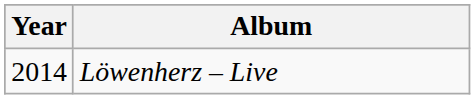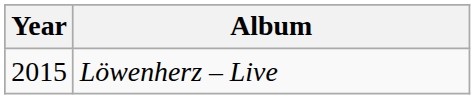 <table class="wikitable">
 <tr>
 <th align="center" width="10">Year</th>
 <th align="center" width="220">Album</th>
 </tr>
 <tr>
-<td style="text-align:center;">2014</td>
+<td style="text-align:center;">2015</td>
 <td><em>Löwenherz – Live</em></td>
 </tr>
 </table>
